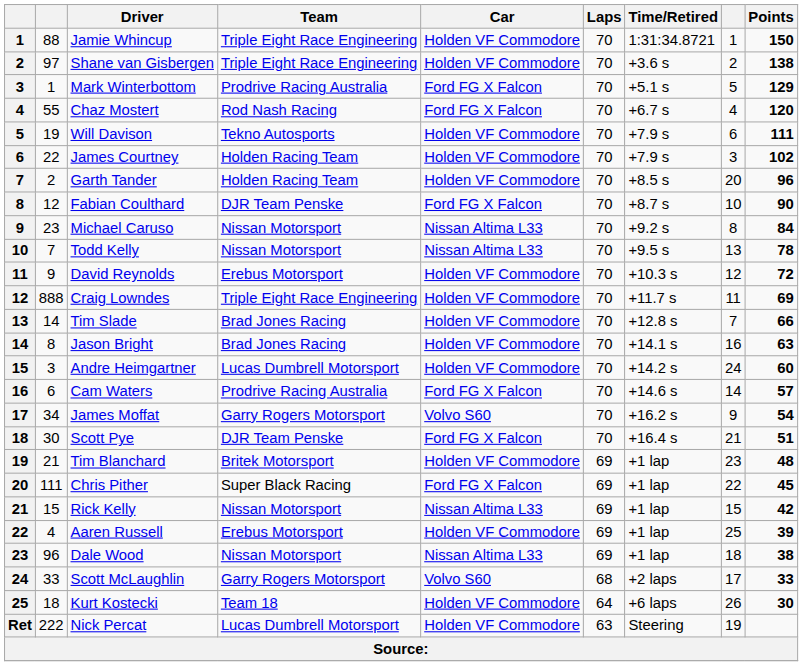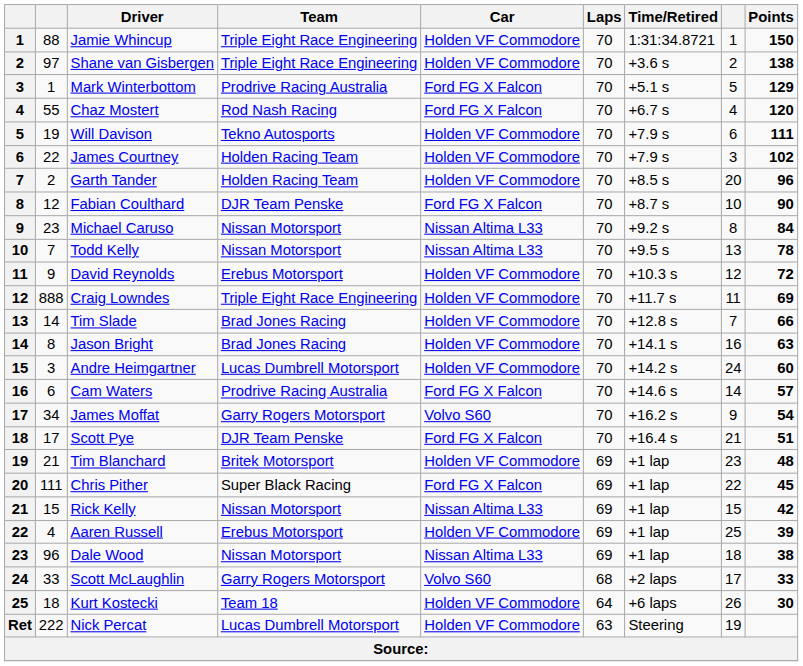 <table class="wikitable" style="font-size: 90%">
 <tr>
 <th></th>
 <th></th>
 <th>Driver</th>
 <th>Team</th>
 <th>Car</th>
 <th>Laps</th>
 <th>Time/Retired</th>
 <th></th>
 <th>Points</th>
 </tr>
 <tr>
 <th>1</th>
 <td align="center">88</td>
 <td> <a href='#'>Jamie Whincup</a></td>
 <td><a href='#'>Triple Eight Race Engineering</a></td>
 <td><a href='#'>Holden VF Commodore</a></td>
 <td align="center">70</td>
 <td>1:31:34.8721</td>
 <td align="center">1</td>
 <td align="right"><strong>150</strong></td>
 </tr>
 <tr>
 <th>2</th>
 <td align="center">97</td>
 <td> <a href='#'>Shane van Gisbergen</a></td>
 <td><a href='#'>Triple Eight Race Engineering</a></td>
 <td><a href='#'>Holden VF Commodore</a></td>
 <td align="center">70</td>
 <td>+3.6 s</td>
 <td align="center">2</td>
 <td align="right"><strong>138</strong></td>
 </tr>
 <tr>
 <th>3</th>
 <td align="center">1</td>
 <td> <a href='#'>Mark Winterbottom</a></td>
 <td><a href='#'>Prodrive Racing Australia</a></td>
 <td><a href='#'>Ford FG X Falcon</a></td>
 <td align="center">70</td>
 <td>+5.1 s</td>
 <td align="center">5</td>
 <td align="right"><strong>129</strong></td>
 </tr>
 <tr>
 <th>4</th>
 <td align="center">55</td>
 <td> <a href='#'>Chaz Mostert</a></td>
 <td><a href='#'>Rod Nash Racing</a></td>
 <td><a href='#'>Ford FG X Falcon</a></td>
 <td align="center">70</td>
 <td>+6.7 s</td>
 <td align="center">4</td>
 <td align="right"><strong>120</strong></td>
 </tr>
 <tr>
 <th>5</th>
 <td align="center">19</td>
 <td> <a href='#'>Will Davison</a></td>
 <td><a href='#'>Tekno Autosports</a></td>
 <td><a href='#'>Holden VF Commodore</a></td>
 <td align="center">70</td>
 <td>+7.9 s</td>
 <td align="center">6</td>
 <td align="right"><strong>111</strong></td>
 </tr>
 <tr>
 <th>6</th>
 <td align="center">22</td>
 <td> <a href='#'>James Courtney</a></td>
 <td><a href='#'>Holden Racing Team</a></td>
 <td><a href='#'>Holden VF Commodore</a></td>
 <td align="center">70</td>
 <td>+7.9 s</td>
 <td align="center">3</td>
 <td align="right"><strong>102</strong></td>
 </tr>
 <tr>
 <th>7</th>
 <td align="center">2</td>
 <td> <a href='#'>Garth Tander</a></td>
 <td><a href='#'>Holden Racing Team</a></td>
 <td><a href='#'>Holden VF Commodore</a></td>
 <td align="center">70</td>
 <td>+8.5 s</td>
 <td align="center">20</td>
 <td align="right"><strong>96</strong></td>
 </tr>
 <tr>
 <th>8</th>
 <td align="center">12</td>
 <td> <a href='#'>Fabian Coulthard</a></td>
 <td><a href='#'>DJR Team Penske</a></td>
 <td><a href='#'>Ford FG X Falcon</a></td>
 <td align="center">70</td>
 <td>+8.7 s</td>
 <td align="center">10</td>
 <td align="right"><strong>90</strong></td>
 </tr>
 <tr>
 <th>9</th>
 <td align="center">23</td>
 <td> <a href='#'>Michael Caruso</a></td>
 <td><a href='#'>Nissan Motorsport</a></td>
 <td><a href='#'>Nissan Altima L33</a></td>
 <td align="center">70</td>
 <td>+9.2 s</td>
 <td align="center">8</td>
 <td align="right"><strong>84</strong></td>
 </tr>
 <tr>
 <th>10</th>
 <td align="center">7</td>
 <td> <a href='#'>Todd Kelly</a></td>
 <td><a href='#'>Nissan Motorsport</a></td>
 <td><a href='#'>Nissan Altima L33</a></td>
 <td align="center">70</td>
 <td>+9.5 s</td>
 <td align="center">13</td>
 <td align="right"><strong>78</strong></td>
 </tr>
 <tr>
 <th>11</th>
 <td align="center">9</td>
 <td> <a href='#'>David Reynolds</a></td>
 <td><a href='#'>Erebus Motorsport</a></td>
 <td><a href='#'>Holden VF Commodore</a></td>
 <td align="center">70</td>
 <td>+10.3 s</td>
 <td align="center">12</td>
 <td align="right"><strong>72</strong></td>
 </tr>
 <tr>
 <th>12</th>
 <td align="center">888</td>
 <td> <a href='#'>Craig Lowndes</a></td>
 <td><a href='#'>Triple Eight Race Engineering</a></td>
 <td><a href='#'>Holden VF Commodore</a></td>
 <td align="center">70</td>
 <td>+11.7 s</td>
 <td align="center">11</td>
 <td align="right"><strong>69</strong></td>
 </tr>
 <tr>
 <th>13</th>
 <td align="center">14</td>
 <td> <a href='#'>Tim Slade</a></td>
 <td><a href='#'>Brad Jones Racing</a></td>
 <td><a href='#'>Holden VF Commodore</a></td>
 <td align="center">70</td>
 <td>+12.8 s</td>
 <td align="center">7</td>
 <td align="right"><strong>66</strong></td>
 </tr>
 <tr>
 <th>14</th>
 <td align="center">8</td>
 <td> <a href='#'>Jason Bright</a></td>
 <td><a href='#'>Brad Jones Racing</a></td>
 <td><a href='#'>Holden VF Commodore</a></td>
 <td align="center">70</td>
 <td>+14.1 s</td>
 <td align="center">16</td>
 <td align="right"><strong>63</strong></td>
 </tr>
 <tr>
 <th>15</th>
 <td align="center">3</td>
 <td> <a href='#'>Andre Heimgartner</a></td>
 <td><a href='#'>Lucas Dumbrell Motorsport</a></td>
 <td><a href='#'>Holden VF Commodore</a></td>
 <td align="center">70</td>
 <td>+14.2 s</td>
 <td align="center">24</td>
 <td align="right"><strong>60</strong></td>
 </tr>
 <tr>
 <th>16</th>
 <td align="center">6</td>
 <td> <a href='#'>Cam Waters</a></td>
 <td><a href='#'>Prodrive Racing Australia</a></td>
 <td><a href='#'>Ford FG X Falcon</a></td>
 <td align="center">70</td>
 <td>+14.6 s</td>
 <td align="center">14</td>
 <td align="right"><strong>57</strong></td>
 </tr>
 <tr>
 <th>17</th>
 <td align="center">34</td>
 <td> <a href='#'>James Moffat</a></td>
 <td><a href='#'>Garry Rogers Motorsport</a></td>
 <td><a href='#'>Volvo S60</a></td>
 <td align="center">70</td>
 <td>+16.2 s</td>
 <td align="center">9</td>
 <td align="right"><strong>54</strong></td>
 </tr>
 <tr>
 <th>18</th>
-<td align="center">30</td>
+<td align="center">17</td>
 <td> <a href='#'>Scott Pye</a></td>
 <td><a href='#'>DJR Team Penske</a></td>
 <td><a href='#'>Ford FG X Falcon</a></td>
 <td align="center">70</td>
 <td>+16.4 s</td>
 <td align="center">21</td>
 <td align="right"><strong>51</strong></td>
 </tr>
 <tr>
 <th>19</th>
 <td align="center">21</td>
 <td> <a href='#'>Tim Blanchard</a></td>
 <td><a href='#'>Britek Motorsport</a></td>
 <td><a href='#'>Holden VF Commodore</a></td>
 <td align="center">69</td>
 <td>+1 lap</td>
 <td align="center">23</td>
 <td align="right"><strong>48</strong></td>
 </tr>
 <tr>
 <th>20</th>
 <td align="center">111</td>
 <td> <a href='#'>Chris Pither</a></td>
 <td>Super Black Racing</td>
 <td><a href='#'>Ford FG X Falcon</a></td>
 <td align="center">69</td>
 <td>+1 lap</td>
 <td align="center">22</td>
 <td align="right"><strong>45</strong></td>
 </tr>
 <tr>
 <th>21</th>
 <td align="center">15</td>
 <td> <a href='#'>Rick Kelly</a></td>
 <td><a href='#'>Nissan Motorsport</a></td>
 <td><a href='#'>Nissan Altima L33</a></td>
 <td align="center">69</td>
 <td>+1 lap</td>
 <td align="center">15</td>
 <td align="right"><strong>42</strong></td>
 </tr>
 <tr>
 <th>22</th>
 <td align="center">4</td>
 <td> <a href='#'>Aaren Russell</a></td>
 <td><a href='#'>Erebus Motorsport</a></td>
 <td><a href='#'>Holden VF Commodore</a></td>
 <td align="center">69</td>
 <td>+1 lap</td>
 <td align="center">25</td>
 <td align="right"><strong>39</strong></td>
 </tr>
 <tr>
 <th>23</th>
 <td align="center">96</td>
 <td> <a href='#'>Dale Wood</a></td>
 <td><a href='#'>Nissan Motorsport</a></td>
 <td><a href='#'>Nissan Altima L33</a></td>
 <td align="center">69</td>
 <td>+1 lap</td>
 <td align="center">18</td>
 <td align="right"><strong>38</strong></td>
 </tr>
 <tr>
 <th>24</th>
 <td align="center">33</td>
 <td> <a href='#'>Scott McLaughlin</a></td>
 <td><a href='#'>Garry Rogers Motorsport</a></td>
 <td><a href='#'>Volvo S60</a></td>
 <td align="center">68</td>
 <td>+2 laps</td>
 <td align="center">17</td>
 <td align="right"><strong>33</strong></td>
 </tr>
 <tr>
 <th>25</th>
 <td align="center">18</td>
 <td> <a href='#'>Kurt Kostecki</a></td>
 <td><a href='#'>Team 18</a></td>
 <td><a href='#'>Holden VF Commodore</a></td>
 <td align="center">64</td>
 <td>+6 laps</td>
 <td align="center">26</td>
 <td align="right"><strong>30</strong></td>
 </tr>
 <tr>
 <th>Ret</th>
 <td align="center">222</td>
 <td> <a href='#'>Nick Percat</a></td>
 <td><a href='#'>Lucas Dumbrell Motorsport</a></td>
 <td><a href='#'>Holden VF Commodore</a></td>
 <td align="center">63</td>
 <td>Steering</td>
 <td align="center">19</td>
 <td></td>
 </tr>
 <tr>
 <th colspan="9">Source:</th>
 </tr>
 <tr>
 </tr>
 </table>
